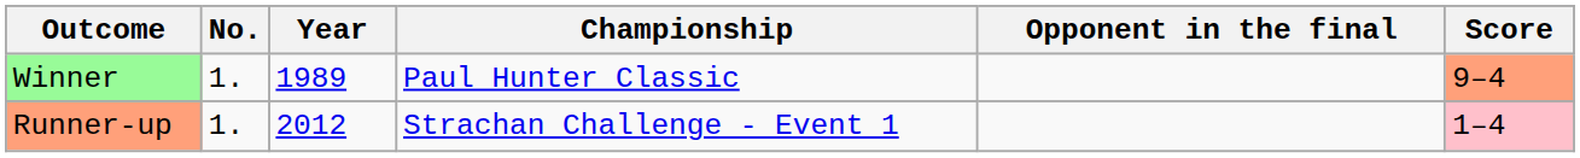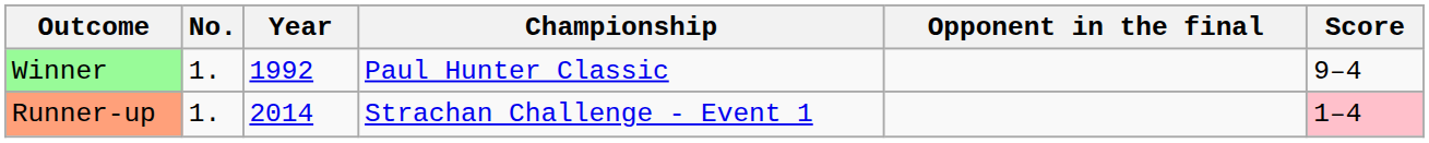 <table class="sortable wikitable">
 <tr>
 <th width="80">Outcome</th>
 <th width="20">No.</th>
 <th width="50">Year</th>
 <th width="250">Championship</th>
 <th width="200">Opponent in the final</th>
 <th width="50">Score</th>
 </tr>
 <tr>
 <td style="background:#98FB98">Winner</td>
 <td>1.</td>
-<td><a href='#'>1989</a></td>
+<td><a href='#'>1992</a></td>
 <td><a href='#'>Paul Hunter Classic</a></td>
 <td> </td>
-<td align="centr" style="background: lightsalmon;">9–4</td>
+<td align="centr">9–4</td>
 </tr>
 <tr>
 <td style="background:#ffa07a;">Runner-up</td>
 <td>1.</td>
-<td><a href='#'>2012</a></td>
+<td><a href='#'>2014</a></td>
 <td><a href='#'>Strachan Challenge - Event 1</a></td>
 <td> </td>
 <td align="centr" style="background: pink;">1–4</td>
 </tr>
 </table>
